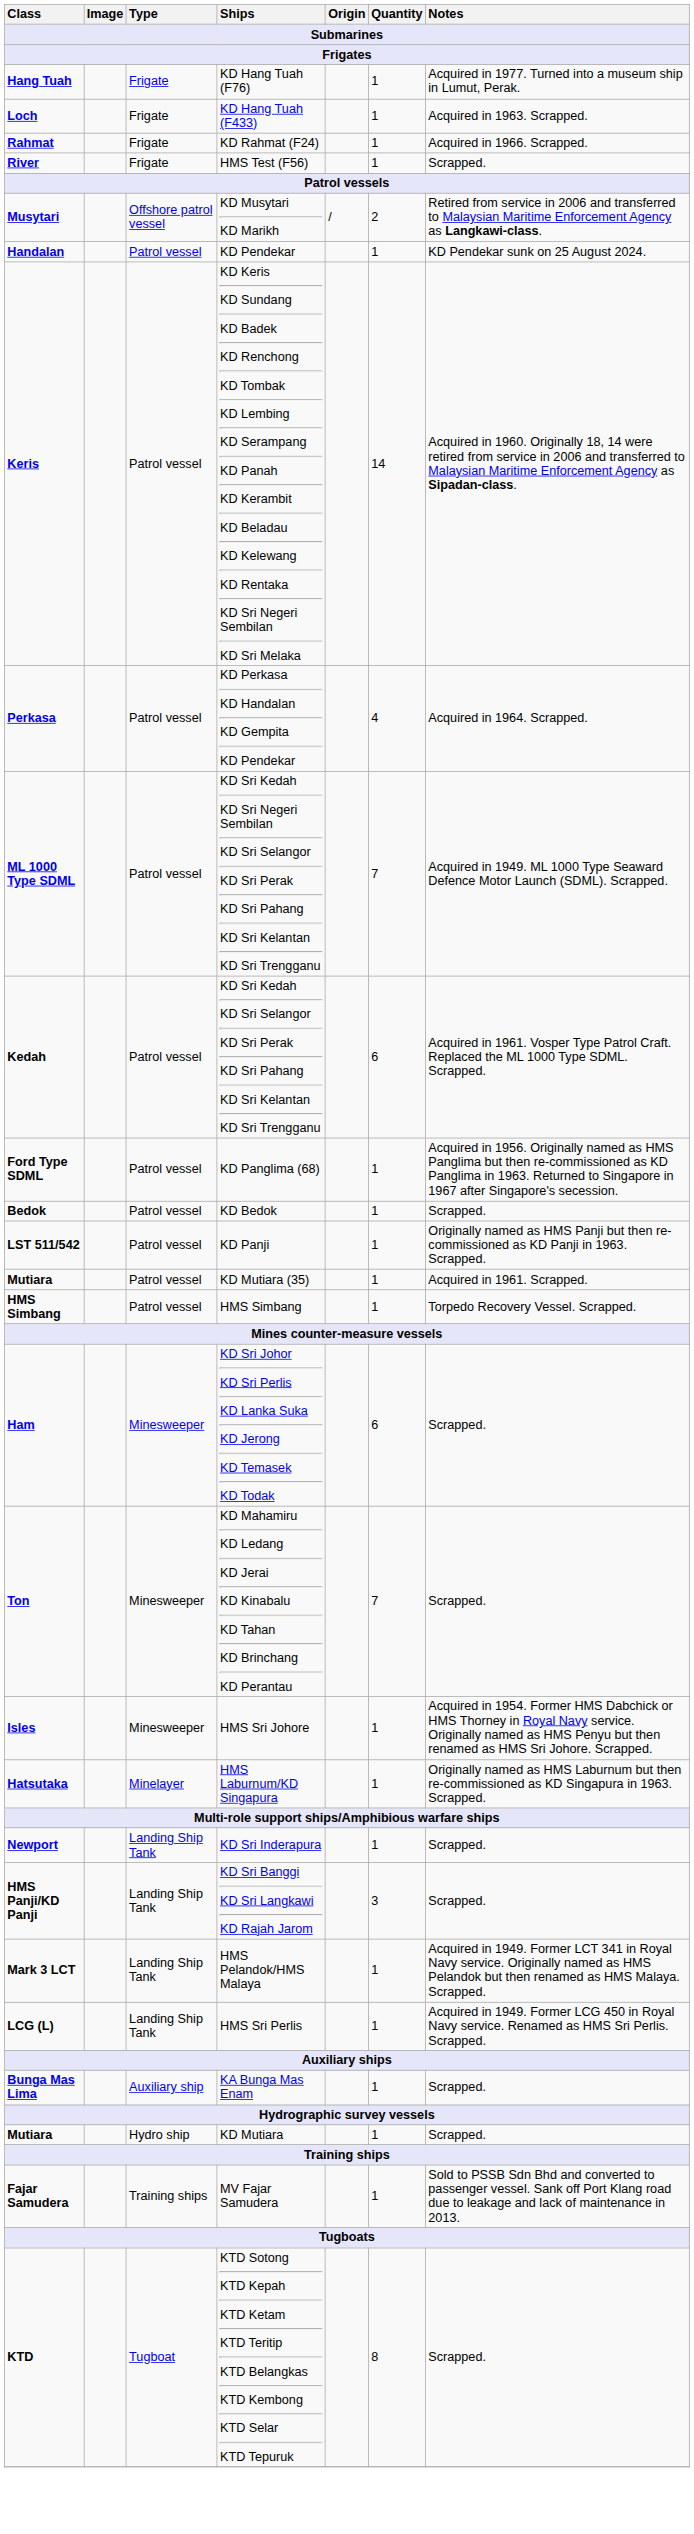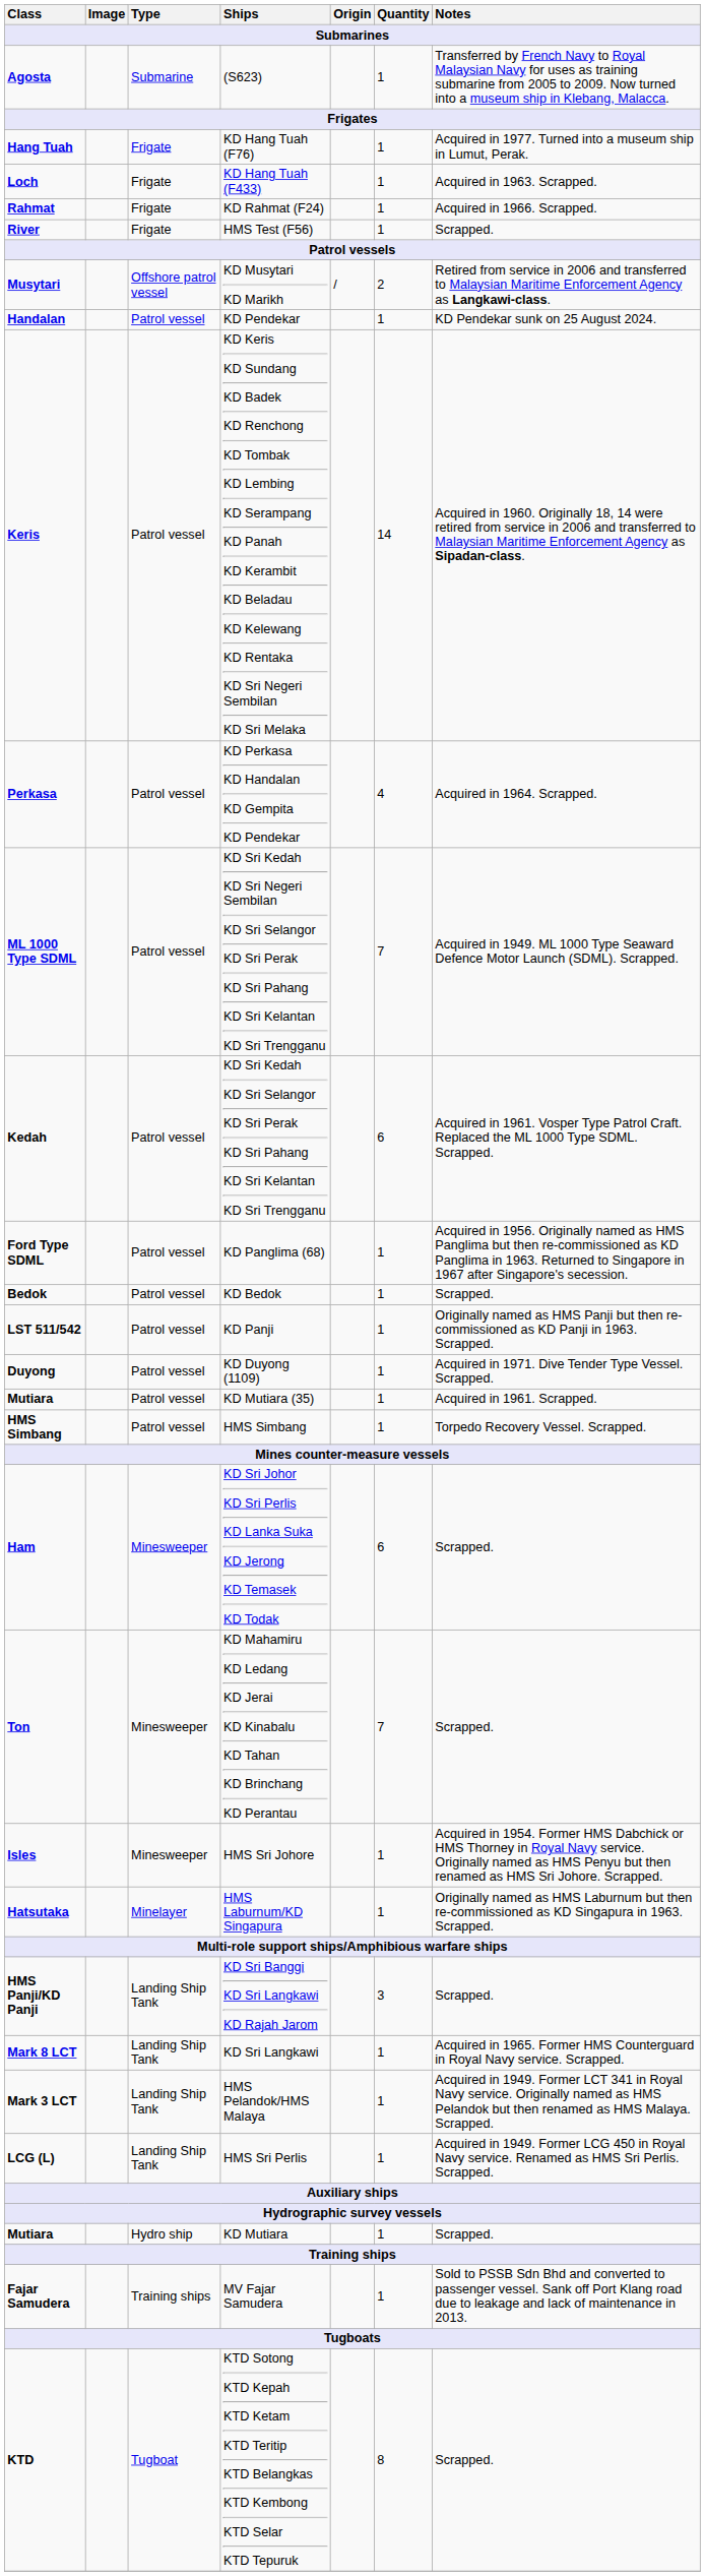 <table class="wikitable">
 <tr>
 <th style="text-align: left;">Class</th>
 <th style="text-align: left;">Image</th>
 <th style="text-align: left;">Type</th>
 <th style="text-align: left;">Ships</th>
 <th style="text-align: left;">Origin</th>
 <th style="text-align: left;">Quantity</th>
 <th style="text-align: left;">Notes</th>
 </tr>
 <tr>
 <th colspan="7" style="background: lavender;">Submarines</th>
+</tr>
+<tr>
+<td><strong><a href='#'>Agosta</a></strong></td>
+<td></td>
+<td><a href='#'>Submarine</a></td>
+<td> (S623)</td>
+<td></td>
+<td>1</td>
+<td>Transferred by <a href='#'>French Navy</a> to <a href='#'>Royal Malaysian Navy</a> for uses as training submarine from 2005 to 2009. Now turned into a <a href='#'>museum ship in Klebang, Malacca</a>.</td>
 </tr>
 <tr>
 <th colspan="7" style="background: lavender;">Frigates</th>
 </tr>
 <tr>
 <td><strong><a href='#'>Hang Tuah</a></strong></td>
 <td></td>
 <td><a href='#'>Frigate</a></td>
 <td>KD Hang Tuah (F76)</td>
 <td></td>
 <td>1</td>
 <td>Acquired in 1977. Turned into a museum ship in Lumut, Perak.</td>
 </tr>
 <tr>
 <td><strong><a href='#'>Loch</a></strong></td>
 <td></td>
 <td>Frigate</td>
 <td><a href='#'>KD Hang Tuah (F433)</a></td>
 <td></td>
 <td>1</td>
 <td>Acquired in 1963. Scrapped.</td>
 </tr>
 <tr>
 <td><strong><a href='#'>Rahmat</a></strong></td>
 <td></td>
 <td>Frigate</td>
 <td>KD Rahmat (F24)</td>
 <td></td>
 <td>1</td>
 <td>Acquired in 1966. Scrapped.</td>
 </tr>
 <tr>
 <td><strong><a href='#'>River</a></strong></td>
 <td></td>
 <td>Frigate</td>
 <td>HMS Test (F56)</td>
 <td></td>
 <td>1</td>
 <td>Scrapped.</td>
 </tr>
 <tr>
 <th colspan="7" style="background: lavender;">Patrol vessels</th>
 </tr>
 <tr>
 <td><strong><a href='#'>Musytari</a></strong></td>
 <td></td>
 <td><a href='#'>Offshore patrol vessel</a></td>
 <td>KD Musytari <hr> KD Marikh</td>
 <td> / </td>
 <td>2</td>
 <td>Retired from service in 2006 and transferred to <a href='#'>Malaysian Maritime Enforcement Agency</a> as <strong>Langkawi-class</strong>.</td>
 </tr>
 <tr>
 <td><strong><a href='#'>Handalan</a></strong></td>
 <td></td>
 <td><a href='#'>Patrol vessel</a></td>
 <td>KD Pendekar</td>
 <td></td>
 <td>1</td>
 <td>KD Pendekar sunk on 25 August 2024.</td>
 </tr>
 <tr>
 <td><strong><a href='#'>Keris</a></strong></td>
 <td></td>
 <td>Patrol vessel</td>
 <td>KD Keris<hr>KD Sundang<hr>KD Badek<hr>KD Renchong<hr>KD Tombak<hr>KD Lembing<hr>KD Serampang<hr>KD Panah<hr>KD Kerambit<hr>KD Beladau<hr>KD Kelewang<hr>KD Rentaka<hr>KD Sri Negeri Sembilan<hr>KD Sri Melaka</td>
 <td></td>
 <td>14</td>
 <td>Acquired in 1960. Originally 18, 14 were retired from service in 2006 and transferred to <a href='#'>Malaysian Maritime Enforcement Agency</a> as <strong>Sipadan-class</strong>.</td>
 </tr>
 <tr>
 <td><strong><a href='#'>Perkasa</a></strong></td>
 <td></td>
 <td>Patrol vessel</td>
 <td>KD Perkasa <hr> KD Handalan <hr> KD Gempita <hr> KD Pendekar</td>
 <td></td>
 <td>4</td>
 <td>Acquired in 1964. Scrapped.</td>
 </tr>
 <tr>
 <td><strong><a href='#'>ML 1000 Type SDML</a></strong></td>
 <td></td>
 <td>Patrol vessel</td>
 <td>KD Sri Kedah <hr> KD Sri Negeri Sembilan <hr> KD Sri Selangor <hr> KD Sri Perak <hr> KD Sri Pahang <hr> KD Sri Kelantan <hr> KD Sri Trengganu</td>
 <td></td>
 <td>7</td>
 <td>Acquired in 1949. ML 1000 Type Seaward Defence Motor Launch (SDML). Scrapped.</td>
 </tr>
 <tr>
 <td><strong>Kedah</strong></td>
 <td></td>
 <td>Patrol vessel</td>
 <td>KD Sri Kedah <hr> KD Sri Selangor <hr> KD Sri Perak <hr> KD Sri Pahang <hr> KD Sri Kelantan <hr> KD Sri Trengganu</td>
 <td></td>
 <td>6</td>
 <td>Acquired in 1961. Vosper Type Patrol Craft. Replaced the ML 1000 Type SDML. Scrapped.</td>
 </tr>
 <tr>
 <td><strong>Ford Type SDML</strong></td>
 <td></td>
 <td>Patrol vessel</td>
 <td>KD Panglima (68)</td>
 <td></td>
 <td>1</td>
 <td>Acquired in 1956. Originally named as HMS Panglima but then re-commissioned as KD Panglima in 1963. Returned to Singapore in 1967 after Singapore's secession.</td>
 </tr>
 <tr>
 <td><strong>Bedok</strong></td>
 <td></td>
 <td>Patrol vessel</td>
 <td>KD Bedok</td>
 <td></td>
 <td>1</td>
 <td>Scrapped.</td>
 </tr>
 <tr>
 <td><strong>LST 511/542</strong></td>
 <td></td>
 <td>Patrol vessel</td>
 <td>KD Panji</td>
 <td></td>
 <td>1</td>
 <td>Originally named as HMS Panji but then re-commissioned as KD Panji in 1963. Scrapped.</td>
 </tr>
 <tr>
+<td><strong>Duyong</strong></td>
+<td></td>
+<td>Patrol vessel</td>
+<td>KD Duyong (1109)</td>
+<td></td>
+<td>1</td>
+<td>Acquired in 1971. Dive Tender Type Vessel. Scrapped.</td>
+</tr>
+<tr>
 <td><strong>Mutiara</strong></td>
 <td></td>
 <td>Patrol vessel</td>
 <td>KD Mutiara (35)</td>
 <td></td>
 <td>1</td>
 <td>Acquired in 1961. Scrapped.</td>
 </tr>
 <tr>
 <td><strong>HMS Simbang</strong></td>
 <td></td>
 <td>Patrol vessel</td>
 <td>HMS Simbang</td>
 <td></td>
 <td>1</td>
 <td>Torpedo Recovery Vessel. Scrapped.</td>
 </tr>
 <tr>
 <th colspan="7" style="background: lavender;">Mines counter-measure vessels</th>
 </tr>
 <tr>
 <td><strong><a href='#'>Ham</a></strong></td>
 <td></td>
 <td><a href='#'>Minesweeper</a></td>
 <td><a href='#'>KD Sri Johor</a> <hr> <a href='#'>KD Sri Perlis</a> <hr><a href='#'>KD Lanka Suka</a> <hr><a href='#'>KD Jerong</a> <hr><a href='#'>KD Temasek</a><hr> <a href='#'>KD Todak</a></td>
 <td></td>
 <td>6</td>
 <td>Scrapped.</td>
 </tr>
 <tr>
 <td><strong><a href='#'>Ton</a></strong></td>
 <td></td>
 <td>Minesweeper</td>
 <td>KD Mahamiru <hr> KD Ledang <hr>KD Jerai <hr>KD Kinabalu <hr>KD Tahan<hr> KD Brinchang <hr> KD Perantau</td>
 <td></td>
 <td>7</td>
 <td>Scrapped.</td>
 </tr>
 <tr>
 <td><strong><a href='#'>Isles</a></strong></td>
 <td></td>
 <td>Minesweeper</td>
 <td>HMS Sri Johore</td>
 <td></td>
 <td>1</td>
 <td>Acquired in 1954. Former HMS Dabchick or HMS Thorney in <a href='#'>Royal Navy</a> service. Originally named as HMS Penyu but then renamed as HMS Sri Johore. Scrapped.</td>
 </tr>
 <tr>
 <td><strong><a href='#'>Hatsutaka</a></strong></td>
 <td></td>
 <td><a href='#'>Minelayer</a></td>
 <td><a href='#'>HMS Laburnum/KD Singapura</a></td>
 <td></td>
 <td>1</td>
 <td>Originally named as HMS Laburnum but then re-commissioned as KD Singapura in 1963. Scrapped.</td>
 </tr>
 <tr>
 <th colspan="7" style="background: lavender;">Multi-role support ships/Amphibious warfare ships</th>
 </tr>
 <tr>
-<td><strong><a href='#'>Newport</a></strong></td>
-<td></td>
-<td><a href='#'>Landing Ship Tank</a></td>
-<td><a href='#'>KD Sri Inderapura</a></td>
-<td></td>
-<td>1</td>
-<td>Scrapped.</td>
-</tr>
-<tr>
 <td><strong>HMS Panji/KD Panji</strong></td>
 <td></td>
 <td>Landing Ship Tank</td>
 <td><a href='#'>KD Sri Banggi</a> <hr> <a href='#'>KD Sri Langkawi</a> <hr> <a href='#'>KD Rajah Jarom</a></td>
 <td></td>
 <td>3</td>
 <td>Scrapped.</td>
+</tr>
+<tr>
+<td><strong><a href='#'>Mark 8 LCT</a></strong></td>
+<td></td>
+<td>Landing Ship Tank</td>
+<td>KD Sri Langkawi</td>
+<td></td>
+<td>1</td>
+<td>Acquired in 1965. Former HMS Counterguard in Royal Navy service. Scrapped.</td>
 </tr>
 <tr>
 <td><strong>Mark 3 LCT</strong></td>
 <td></td>
 <td>Landing Ship Tank</td>
 <td>HMS Pelandok/HMS Malaya</td>
 <td></td>
 <td>1</td>
 <td>Acquired in 1949. Former LCT 341 in Royal Navy service. Originally named as HMS Pelandok but then renamed as HMS Malaya. Scrapped.</td>
 </tr>
 <tr>
 <td><strong>LCG (L)</strong></td>
 <td></td>
 <td>Landing Ship Tank</td>
 <td>HMS Sri Perlis</td>
 <td></td>
 <td>1</td>
 <td>Acquired in 1949. Former LCG 450 in Royal Navy service. Renamed as HMS Sri Perlis. Scrapped.</td>
 </tr>
 <tr>
 <th colspan="7" style="background: lavender;">Auxiliary ships</th>
-</tr>
-<tr>
-<td><strong><a href='#'>Bunga Mas Lima</a></strong></td>
-<td></td>
-<td><a href='#'>Auxiliary ship</a></td>
-<td><a href='#'>KA Bunga Mas Enam</a></td>
-<td></td>
-<td>1</td>
-<td>Scrapped.</td>
 </tr>
 <tr>
 <th colspan="7" style="background: lavender;">Hydrographic survey vessels</th>
 </tr>
 <tr>
 <td><strong>Mutiara</strong></td>
 <td></td>
 <td>Hydro ship</td>
 <td>KD Mutiara</td>
 <td></td>
 <td>1</td>
 <td>Scrapped.</td>
 </tr>
 <tr>
 <th colspan="7" style="background: lavender;">Training ships</th>
 </tr>
 <tr>
 <td><strong>Fajar Samudera</strong></td>
 <td></td>
 <td>Training ships</td>
 <td>MV Fajar Samudera</td>
 <td></td>
 <td>1</td>
 <td>Sold to PSSB Sdn Bhd and converted to passenger vessel. Sank off Port Klang road due to leakage and lack of maintenance in 2013.</td>
 </tr>
 <tr>
 <th colspan="7" style="background: lavender;">Tugboats</th>
 </tr>
 <tr>
 <td><strong>KTD</strong></td>
 <td></td>
 <td><a href='#'>Tugboat</a></td>
 <td>KTD Sotong<hr>KTD Kepah<hr>KTD Ketam<hr>KTD Teritip<hr>KTD Belangkas<hr>KTD Kembong<hr>KTD Selar<hr>KTD Tepuruk</td>
 <td></td>
 <td>8</td>
 <td>Scrapped.</td>
 </tr>
 <tr>
 </tr>
 </table>
